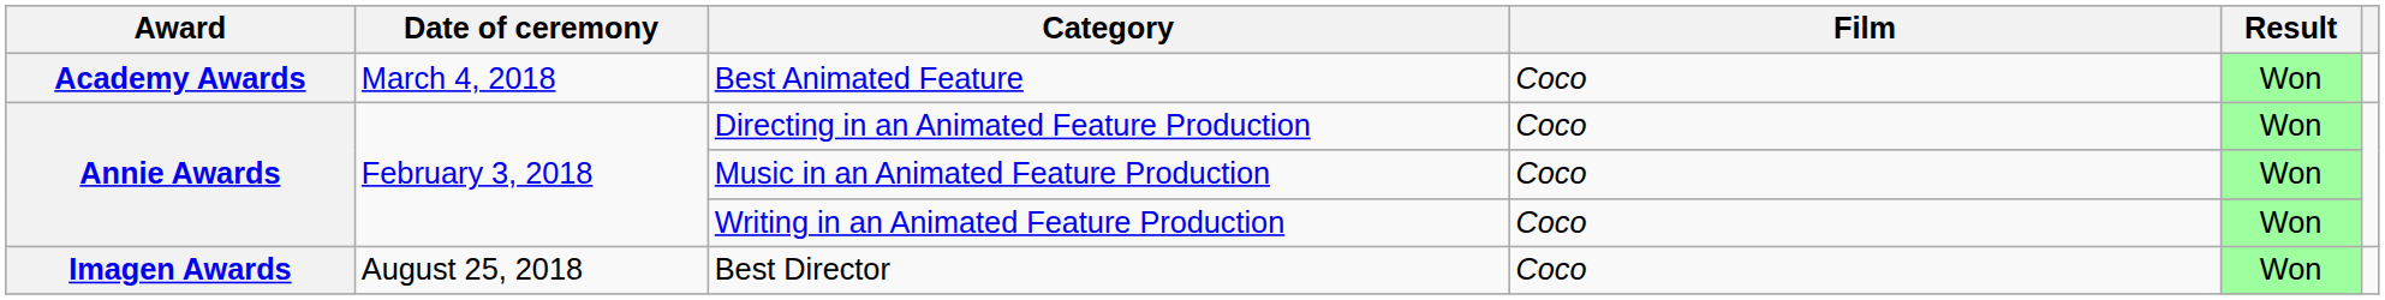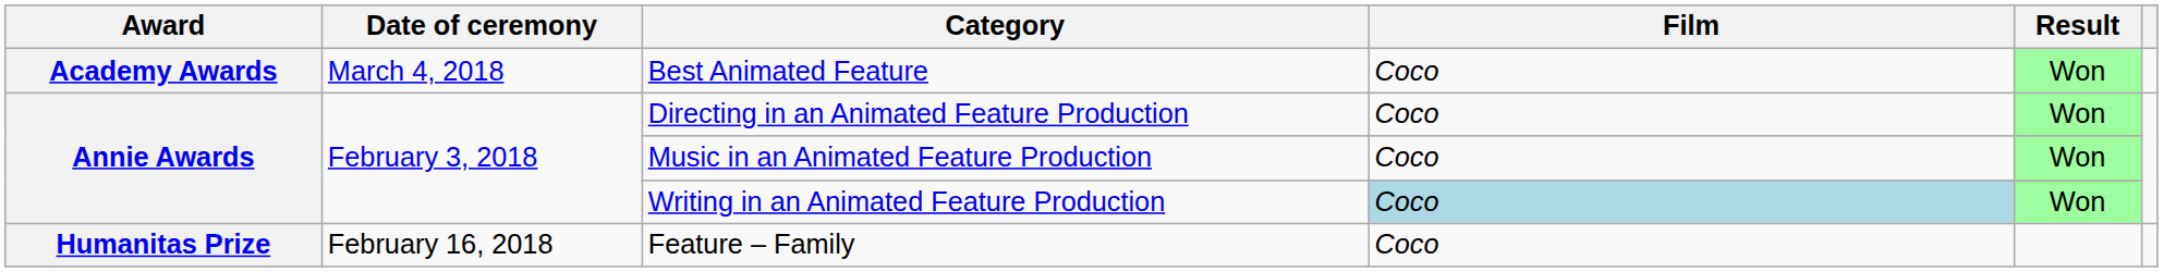 <table class="wikitable sortable plainrowheaders" style="width: 99%;">
 <tr>
 <th scope="col">Award</th>
 <th scope="col">Date of ceremony</th>
 <th scope="col">Category</th>
 <th scope="col" style="width:30%;">Film</th>
 <th scope="col">Result</th>
 <th scope="col" class="unsortable"></th>
 </tr>
 <tr>
 <th scope="row"><a href='#'>Academy Awards</a></th>
 <td><a href='#'>March 4, 2018</a></td>
 <td><a href='#'>Best Animated Feature</a></td>
 <td><em>Coco</em></td>
 <td style="background:#9EFF9E;color:#000;vertical-align:middle;text-align:center;" class="yes table-yes2 notheme">Won</td>
 <td style="text-align:center;"></td>
 </tr>
 <tr>
 <th scope="row" rowspan="3"><a href='#'>Annie Awards</a></th>
 <td rowspan="3"><a href='#'>February 3, 2018</a></td>
 <td><a href='#'>Directing in an Animated Feature Production</a></td>
 <td><em>Coco</em></td>
 <td style="background:#9EFF9E;color:#000;vertical-align:middle;text-align:center;" class="yes table-yes2 notheme">Won</td>
 <td rowspan="3" style="text-align:center;"></td>
 </tr>
 <tr>
 <td><a href='#'>Music in an Animated Feature Production</a></td>
 <td><em>Coco</em></td>
 <td style="background:#9EFF9E;color:#000;vertical-align:middle;text-align:center;" class="yes table-yes2 notheme">Won</td>
 </tr>
 <tr>
 <td><a href='#'>Writing in an Animated Feature Production</a></td>
-<td><em>Coco</em></td>
+<td style="background: lightblue;"><em>Coco</em></td>
 <td style="background:#9EFF9E;color:#000;vertical-align:middle;text-align:center;" class="yes table-yes2 notheme">Won</td>
 </tr>
 <tr>
-<th scope="row"><a href='#'>Imagen Awards</a></th>
-<td>August 25, 2018</td>
-<td>Best Director</td>
+<th scope="row"><a href='#'>Humanitas Prize</a></th>
+<td>February 16, 2018</td>
+<td>Feature – Family</td>
 <td><em>Coco</em></td>
-<td style="background:#9EFF9E;color:#000;vertical-align:middle;text-align:center;" class="yes table-yes2 notheme">Won</td>
+<td></td>
 <td style="text-align:center;"></td>
 </tr>
 </table>
